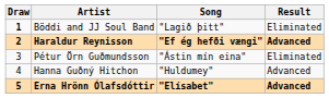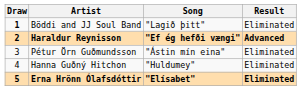 <table class="sortable wikitable" style="margin: 1em auto 1em auto; text-align:center">
 <tr>
 <th>Draw</th>
 <th>Artist</th>
 <th>Song</th>
 <th>Result</th>
 </tr>
 <tr>
 <td><strong>1</strong></td>
 <td align="left">Böddi and JJ Soul Band</td>
 <td align="left">"Lagið þitt"</td>
 <td align="left">Eliminated</td>
 </tr>
 <tr style="font-weight:bold; background:navajowhite;">
 <td>2</td>
 <td align="left">Haraldur Reynisson</td>
 <td align="left">"Ef ég hefði vængi"</td>
 <td align="left">Advanced</td>
 </tr>
 <tr>
 <td>3</td>
 <td align="left">Pétur Örn Guðmundsson</td>
 <td align="left">"Ástin mín eina"</td>
 <td align="left">Eliminated</td>
 </tr>
 <tr>
 <td>4</td>
 <td align="left">Hanna Guðný Hitchon</td>
 <td align="left">"Huldumey"</td>
-<td align="left">Advanced</td>
+<td align="left">Eliminated</td>
 </tr>
 <tr style="font-weight:bold; background:navajowhite;">
 <td>5</td>
 <td align="left">Erna Hrönn Ólafsdóttir</td>
 <td align="left">"Elísabet"</td>
-<td align="left">Advanced</td>
+<td align="left">Eliminated</td>
 </tr>
 </table>
